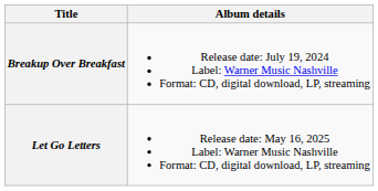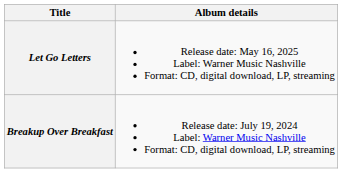 <table class="wikitable plainrowheaders" style="text-align:center">
 <tr>
 <th scope="col">Title</th>
 <th scope="col">Album details</th>
 </tr>
 <tr>
+<th scope="row"><em>Let Go Letters</em></th>
+<td><br><ul><li>Release date: May 16, 2025</li><li>Label: Warner Music Nashville</li><li>Format: CD, digital download, LP, streaming</li></ul></td>
+</tr>
+<tr>
 <th scope="row"><em>Breakup Over Breakfast</em></th>
 <td><br><ul><li>Release date: July 19, 2024</li><li>Label: <a href='#'>Warner Music Nashville</a></li><li>Format: CD, digital download, LP, streaming</li></ul></td>
 </tr>
-<tr>
-<th scope="row"><em>Let Go Letters</em></th>
-<td><br><ul><li>Release date: May 16, 2025</li><li>Label: Warner Music Nashville</li><li>Format: CD, digital download, LP, streaming</li></ul></td>
-</tr>
 </table>
